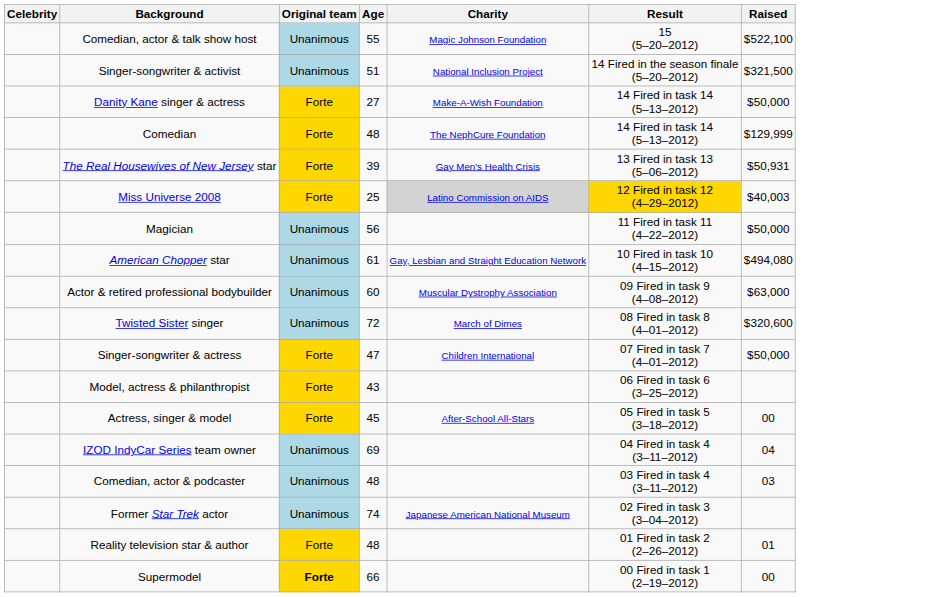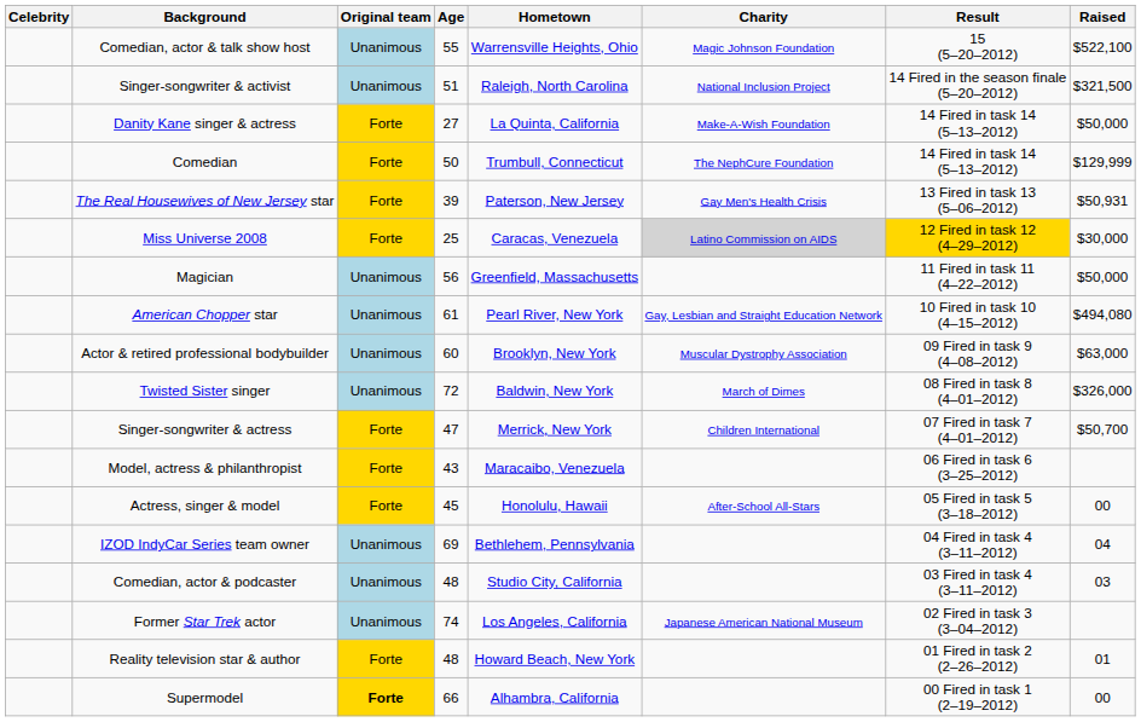 <table class= "wikitable sortable" align=center border="2" cellpadding="3" cellspacing="0" style="text-align: center; font-size:95%">
 <tr>
 <th>Celebrity</th>
 <th>Background</th>
 <th>Original team</th>
 <th><span>Age</span></th>
+<th>Hometown</th>
 <th>Charity</th>
 <th>Result</th>
 <th>Raised</th>
 </tr>
 <tr>
 <td></td>
 <td>Comedian, actor & talk show host</td>
 <td style="text-align:center; background:lightblue;">Unanimous</td>
 <td align="center">55</td>
+<td><a href='#'>Warrensville Heights, Ohio</a></td>
 <td><small><a href='#'>Magic Johnson Foundation</a></small></td>
 <td><span>15</span> <br>(5–20–2012)</td>
 <td>$522,100</td>
 </tr>
 <tr>
 <td></td>
 <td>Singer-songwriter & activist</td>
 <td style="text-align:center; background:lightblue;">Unanimous</td>
 <td align="center">51</td>
+<td><a href='#'>Raleigh, North Carolina</a></td>
 <td><small><a href='#'>National Inclusion Project</a></small></td>
 <td><span>14</span> Fired in the season finale<br>(5–20–2012)</td>
 <td>$321,500</td>
 </tr>
 <tr>
 <td></td>
 <td><a href='#'>Danity Kane</a> singer & actress</td>
 <td style="text-align:center; background:gold;">Forte</td>
 <td align="center">27</td>
+<td><a href='#'>La Quinta, California</a></td>
 <td><small><a href='#'>Make-A-Wish Foundation</a></small></td>
 <td><span>14</span> Fired in task 14<br>(5–13–2012)</td>
 <td>$50,000</td>
 </tr>
 <tr>
 <td></td>
 <td>Comedian</td>
 <td style="text-align:center; background:gold;">Forte</td>
-<td align="center">48</td>
+<td align="center">50</td>
+<td><a href='#'>Trumbull, Connecticut</a></td>
 <td><small><a href='#'>The NephCure Foundation</a></small></td>
 <td><span>14</span> Fired in task 14<br>(5–13–2012)</td>
 <td>$129,999</td>
 </tr>
 <tr>
 <td></td>
 <td><em><a href='#'>The Real Housewives of New Jersey</a></em> star</td>
 <td style="text-align:center; background:gold;">Forte</td>
 <td align="center">39</td>
+<td><a href='#'>Paterson, New Jersey</a></td>
 <td><small><a href='#'>Gay Men's Health Crisis</a></small></td>
 <td><span>13</span> Fired in task 13<br>(5–06–2012)</td>
 <td>$50,931</td>
 </tr>
 <tr>
 <td></td>
 <td><a href='#'>Miss Universe 2008</a></td>
 <td style="text-align:center; background:gold;">Forte</td>
 <td align="center">25</td>
+<td><a href='#'>Caracas, Venezuela</a></td>
 <td style="background: lightgrey;"><small><a href='#'>Latino Commission on AIDS</a></small></td>
 <td style="background: gold;"><span>12</span> Fired in task 12<br>(4–29–2012)</td>
-<td>$40,003</td>
+<td>$30,000</td>
 </tr>
 <tr>
 <td></td>
 <td>Magician</td>
 <td style="text-align:center; background:lightblue;">Unanimous</td>
 <td align="center">56</td>
+<td><a href='#'>Greenfield, Massachusetts</a></td>
 <td><small></small></td>
 <td><span>11</span> Fired in task 11<br>(4–22–2012)</td>
 <td>$50,000</td>
 </tr>
 <tr>
 <td></td>
 <td><em><a href='#'>American Chopper</a></em> star</td>
 <td style="text-align:center; background:lightblue;">Unanimous</td>
 <td align="center">61</td>
+<td><a href='#'>Pearl River, New York</a></td>
 <td><small><a href='#'>Gay, Lesbian and Straight Education Network</a></small></td>
 <td><span>10</span> Fired in task 10<br>(4–15–2012)</td>
 <td>$494,080</td>
 </tr>
 <tr>
 <td></td>
 <td>Actor & retired professional bodybuilder</td>
 <td style="text-align:center; background:lightblue;">Unanimous</td>
 <td align="center">60</td>
+<td><a href='#'>Brooklyn, New York</a></td>
 <td><small><a href='#'>Muscular Dystrophy Association</a></small></td>
 <td><span>09</span> Fired in task 9<br>(4–08–2012)</td>
 <td>$63,000</td>
 </tr>
 <tr>
 <td></td>
 <td><a href='#'>Twisted Sister</a> singer</td>
 <td style="text-align:center; background:lightblue;">Unanimous</td>
 <td align="center">72</td>
+<td><a href='#'>Baldwin, New York</a></td>
 <td><small><a href='#'>March of Dimes</a></small></td>
 <td><span>08</span> Fired in task 8<br>(4–01–2012)</td>
-<td>$320,600</td>
+<td>$326,000</td>
 </tr>
 <tr>
 <td></td>
 <td>Singer-songwriter & actress</td>
 <td style="text-align:center; background:gold;">Forte</td>
 <td align="center">47</td>
+<td><a href='#'>Merrick, New York</a></td>
 <td><small><a href='#'>Children International</a></small></td>
 <td><span>07</span> Fired in task 7<br>(4–01–2012)</td>
-<td>$50,000</td>
+<td>$50,700</td>
 </tr>
 <tr>
 <td></td>
 <td>Model, actress & philanthropist</td>
 <td style="text-align:center; background:gold;">Forte</td>
 <td align="center">43</td>
+<td><a href='#'>Maracaibo, Venezuela</a></td>
 <td><small></small></td>
 <td><span>06</span> Fired in task 6<br>(3–25–2012)</td>
 <td></td>
 </tr>
 <tr>
 <td></td>
 <td>Actress, singer & model</td>
 <td style="text-align:center; background:gold;">Forte</td>
 <td align="center">45</td>
+<td><a href='#'>Honolulu, Hawaii</a></td>
 <td><small><a href='#'>After-School All-Stars</a></small></td>
 <td><span>05</span> Fired in task 5<br>(3–18–2012)</td>
 <td><span>00</span></td>
 </tr>
 <tr>
 <td></td>
 <td><a href='#'>IZOD IndyCar Series</a> team owner</td>
 <td style="text-align:center; background:lightblue;">Unanimous</td>
 <td align="center">69</td>
+<td><a href='#'>Bethlehem, Pennsylvania</a></td>
 <td><small></small></td>
 <td><span>04</span> Fired in task 4<br>(3–11–2012)</td>
 <td><span>04</span></td>
 </tr>
 <tr>
 <td></td>
 <td>Comedian, actor & podcaster</td>
 <td style="text-align:center; background:lightblue;">Unanimous</td>
 <td align="center">48</td>
+<td><a href='#'>Studio City, California</a></td>
 <td><small></small></td>
 <td><span>03</span> Fired in task 4<br>(3–11–2012)</td>
 <td><span>03</span></td>
 </tr>
 <tr>
 <td></td>
 <td>Former <em><a href='#'>Star Trek</a></em> actor</td>
 <td style="text-align:center; background:lightblue;">Unanimous</td>
 <td align="center">74</td>
+<td><a href='#'>Los Angeles, California</a></td>
 <td><small><a href='#'>Japanese American National Museum</a></small></td>
 <td><span>02</span> Fired in task 3<br>(3–04–2012)</td>
 <td></td>
 </tr>
 <tr>
 <td></td>
 <td>Reality television star & author</td>
 <td style="text-align:center; background:gold;">Forte</td>
 <td align="center">48</td>
+<td><a href='#'>Howard Beach, New York</a></td>
 <td><small></small></td>
 <td><span>01</span> Fired in task 2<br>(2–26–2012)</td>
 <td><span>01</span></td>
 </tr>
 <tr>
 <td></td>
 <td>Supermodel</td>
 <td style="text-align:center; background:gold;"><strong>Forte</strong></td>
 <td align="center">66</td>
+<td><a href='#'>Alhambra, California</a></td>
 <td><small></small></td>
 <td><span>00</span> Fired in task 1<br>(2–19–2012)</td>
 <td><span>00</span></td>
 </tr>
 </table>
